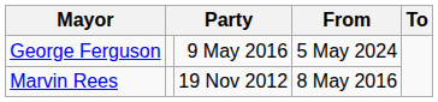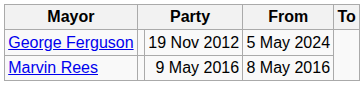 <table class=wikitable>
 <tr>
 <th>Mayor</th>
 <th colspan=2>Party</th>
 <th>From</th>
 <th>To</th>
 </tr>
 <tr>
 <td><a href='#'>George Ferguson</a></td>
 <td></td>
-<td align=right>9 May 2016</td>
+<td align=right>19 Nov 2012</td>
 <td align=right>5 May 2024</td>
 </tr>
 <tr>
 <td><a href='#'>Marvin Rees</a></td>
 <td></td>
-<td align=right>19 Nov 2012</td>
+<td align=right>9 May 2016</td>
 <td align=right>8 May 2016</td>
 </tr>
 </table>
